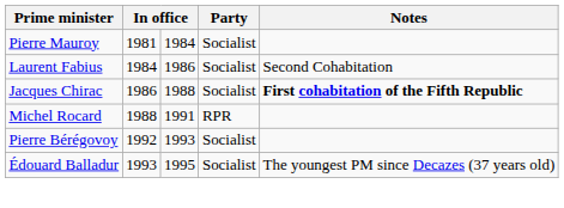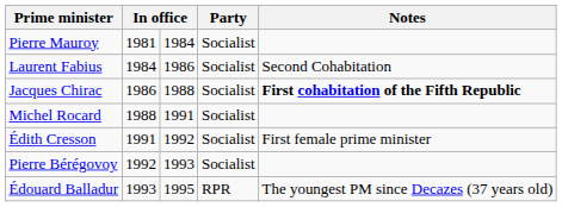 <table class="wikitable">
 <tr>
 <th>Prime minister</th>
 <th colspan="2">In office</th>
 <th>Party</th>
 <th>Notes</th>
 </tr>
 <tr>
 <td><a href='#'>Pierre Mauroy</a></td>
 <td>1981</td>
 <td>1984</td>
 <td>Socialist</td>
 <td></td>
 </tr>
 <tr>
 <td><a href='#'>Laurent Fabius</a></td>
 <td>1984</td>
 <td>1986</td>
 <td>Socialist</td>
 <td>Second Cohabitation</td>
 </tr>
 <tr>
 <td><a href='#'>Jacques Chirac</a></td>
 <td>1986</td>
 <td>1988</td>
 <td>Socialist</td>
 <td><strong>First <a href='#'>cohabitation</a> of the Fifth Republic</strong></td>
 </tr>
 <tr>
 <td><a href='#'>Michel Rocard</a></td>
 <td>1988</td>
 <td>1991</td>
-<td>RPR</td>
+<td>Socialist</td>
 <td></td>
+</tr>
+<tr>
+<td><a href='#'>Édith Cresson</a></td>
+<td>1991</td>
+<td>1992</td>
+<td>Socialist</td>
+<td>First female prime minister</td>
 </tr>
 <tr>
 <td><a href='#'>Pierre Bérégovoy</a></td>
 <td>1992</td>
 <td>1993</td>
 <td>Socialist</td>
 <td></td>
 </tr>
 <tr>
 <td><a href='#'>Édouard Balladur</a></td>
 <td>1993</td>
 <td>1995</td>
-<td>Socialist</td>
+<td>RPR</td>
 <td>The youngest PM since <a href='#'>Decazes</a> (37 years old)</td>
 </tr>
 </table>
